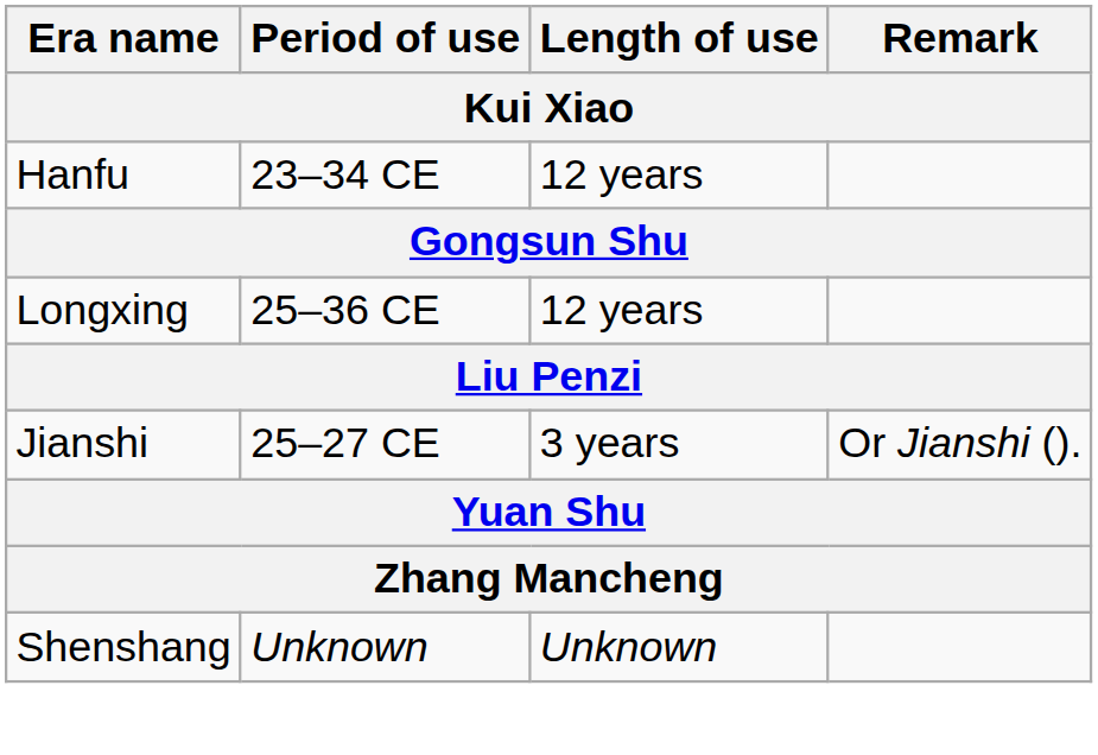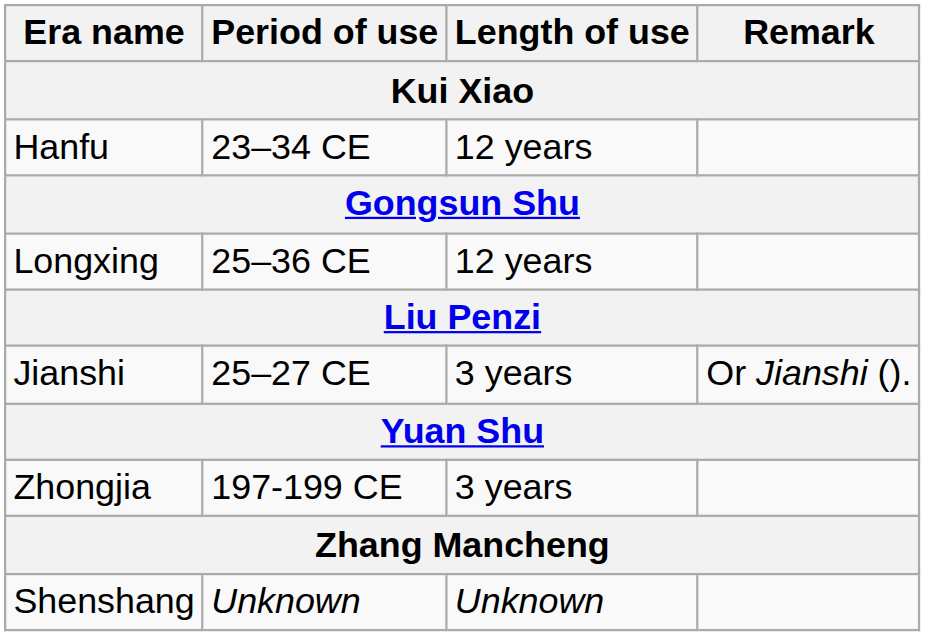 <table class="wikitable">
 <tr>
 <th>Era name</th>
 <th>Period of use</th>
 <th>Length of use</th>
 <th>Remark</th>
 </tr>
 <tr>
 <th colspan="4">Kui Xiao<br></th>
 </tr>
 <tr>
 <td>Hanfu<br></td>
 <td>23–34 CE</td>
 <td>12 years</td>
 <td></td>
 </tr>
 <tr>
 <th colspan="4"><a href='#'>Gongsun Shu</a><br></th>
 </tr>
 <tr>
 <td>Longxing<br></td>
 <td>25–36 CE</td>
 <td>12 years</td>
 <td></td>
 </tr>
 <tr>
 <th colspan="4"><a href='#'>Liu Penzi</a><br></th>
 </tr>
 <tr>
 <td>Jianshi<br></td>
 <td>25–27 CE</td>
 <td>3 years</td>
 <td>Or <em>Jianshi</em> ().</td>
 </tr>
 <tr>
 <th colspan="4"><a href='#'>Yuan Shu</a><br></th>
 </tr>
 <tr>
+<td>Zhongjia<br></td>
+<td>197-199 CE</td>
+<td>3 years</td>
+<td></td>
+</tr>
+<tr>
 <th colspan="4">Zhang Mancheng</th>
 </tr>
 <tr>
 <td>Shenshang<br></td>
 <td><em>Unknown</em></td>
 <td><em>Unknown</em></td>
 <td></td>
 </tr>
 </table>
